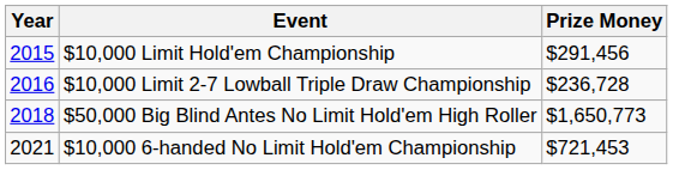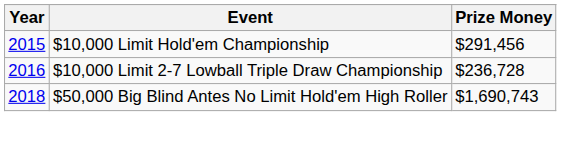 <table class="wikitable">
 <tr>
 </tr>
 <tr>
 <th>Year</th>
 <th>Event</th>
 <th>Prize Money</th>
 </tr>
 <tr>
 <td><a href='#'>2015</a></td>
 <td>$10,000 Limit Hold'em Championship</td>
 <td>$291,456</td>
 </tr>
 <tr>
 <td><a href='#'>2016</a></td>
 <td>$10,000 Limit 2-7 Lowball Triple Draw Championship</td>
 <td>$236,728</td>
 </tr>
 <tr>
 <td><a href='#'>2018</a></td>
 <td>$50,000 Big Blind Antes No Limit Hold'em High Roller</td>
-<td>$1,650,773</td>
-</tr>
-<tr>
-<td>2021</td>
-<td>$10,000 6-handed No Limit Hold'em Championship</td>
-<td>$721,453</td>
+<td>$1,690,743</td>
 </tr>
 </table>
